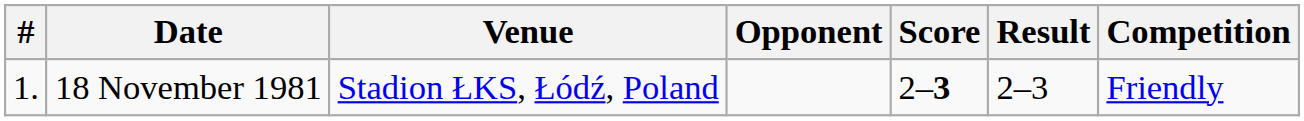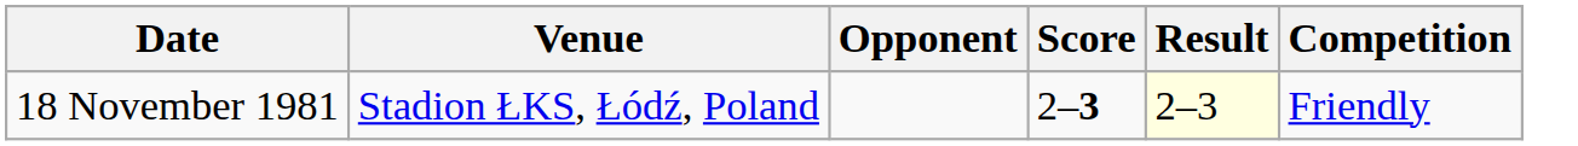 <table class="wikitable" style="font-size:100%">
 <tr>
-<th>#</th>
 <th>Date</th>
 <th>Venue</th>
 <th>Opponent</th>
 <th>Score</th>
 <th>Result</th>
 <th>Competition</th>
 </tr>
 <tr>
-<td>1.</td>
 <td>18 November 1981</td>
 <td><a href='#'>Stadion ŁKS</a>, <a href='#'>Łódź</a>, <a href='#'>Poland</a></td>
 <td></td>
 <td>2–<strong>3</strong></td>
-<td>2–3</td>
+<td style="background: lightyellow;">2–3</td>
 <td><a href='#'>Friendly</a></td>
 </tr>
 </table>
